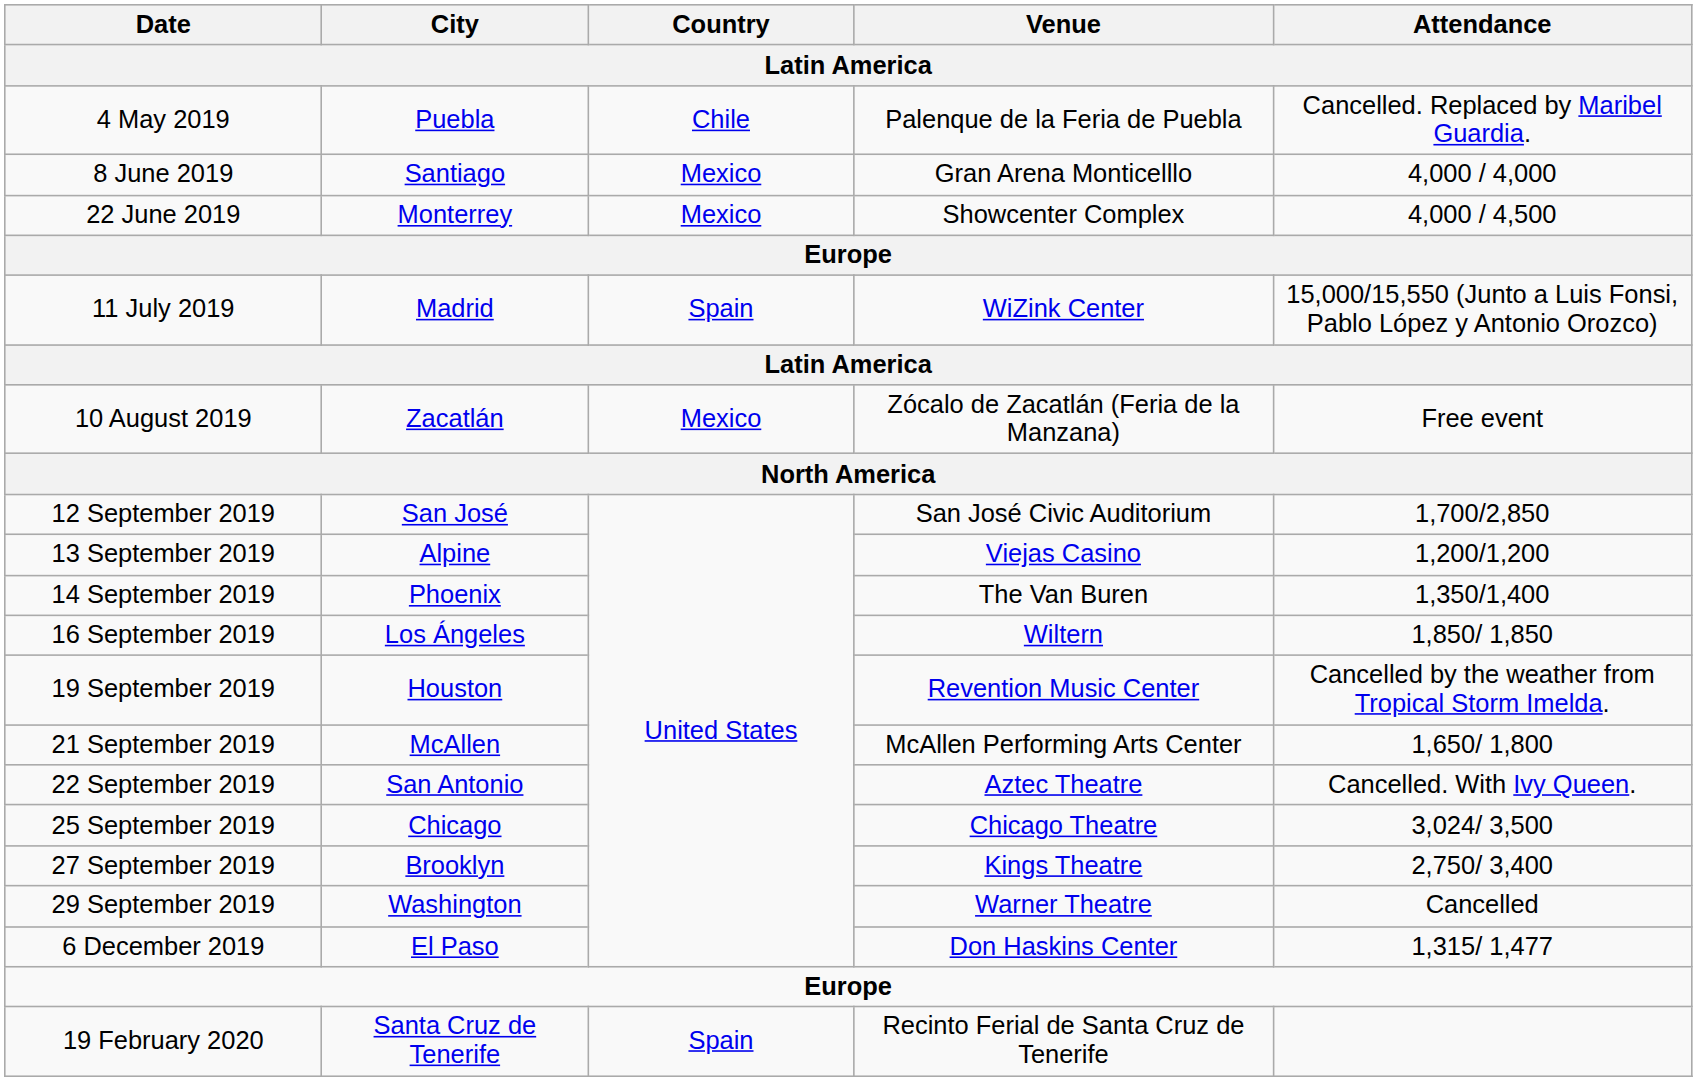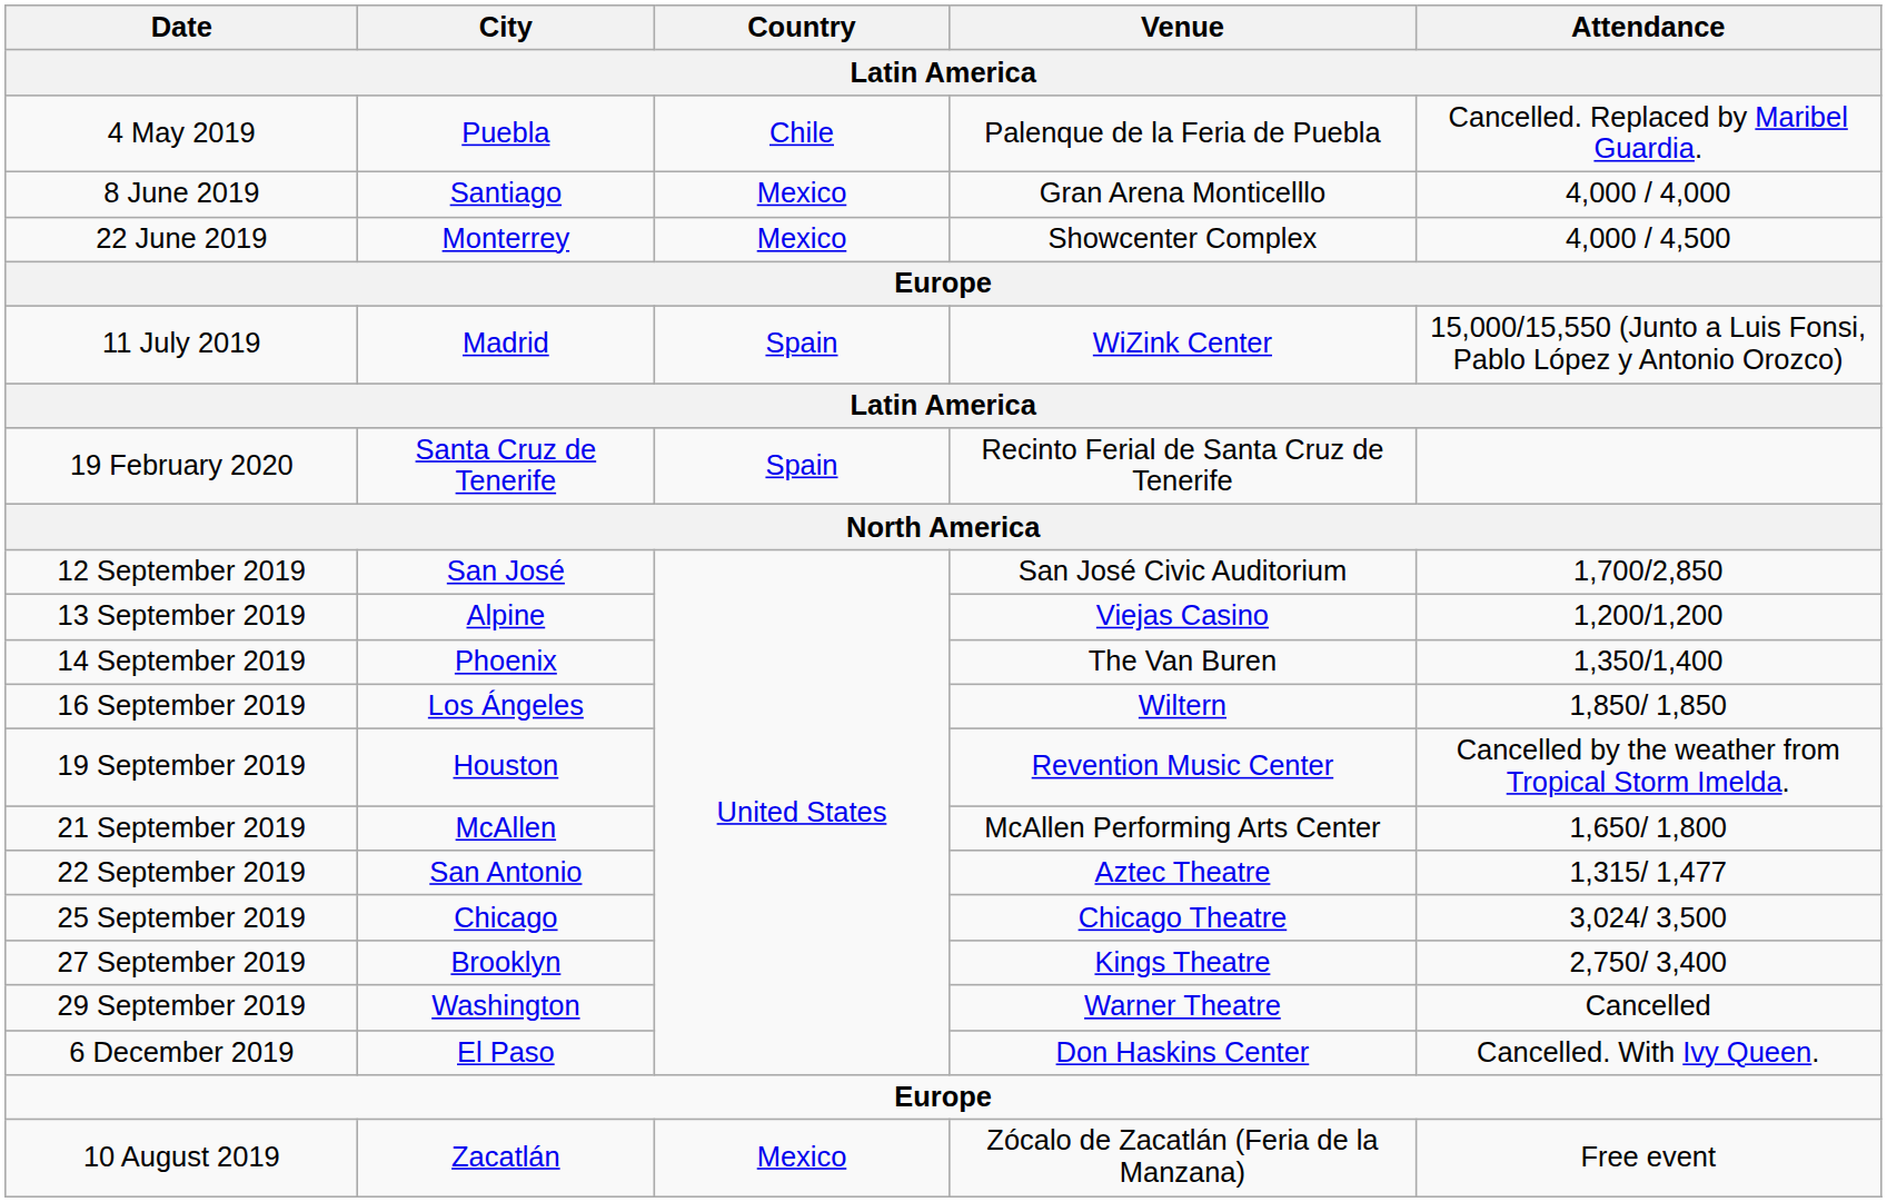 <table class="wikitable" style="text-align:center;">
 <tr>
 <th scope="col" style="width:12em;">Date</th>
 <th scope="col" style="width:10em;">City</th>
 <th scope="col" style="width:10em;">Country</th>
 <th scope="col" style="width:16em;">Venue</th>
 <th scope="col" style="width:16em;">Attendance</th>
 </tr>
 <tr>
 <th colspan= "5"><strong>Latin America</strong></th>
 </tr>
 <tr>
 <td>4 May 2019</td>
 <td><a href='#'>Puebla</a></td>
 <td><a href='#'>Chile</a></td>
 <td>Palenque de la Feria de Puebla</td>
 <td>Cancelled. Replaced by <a href='#'>Maribel Guardia</a>.</td>
 </tr>
 <tr>
 <td>8 June 2019</td>
 <td><a href='#'>Santiago</a></td>
 <td><a href='#'>Mexico</a></td>
 <td>Gran Arena Monticelllo</td>
 <td>4,000 / 4,000</td>
 </tr>
 <tr>
 <td>22 June 2019</td>
 <td><a href='#'>Monterrey</a></td>
 <td><a href='#'>Mexico</a></td>
 <td>Showcenter Complex</td>
 <td>4,000 / 4,500</td>
 </tr>
 <tr>
 <th colspan= "5"><strong>Europe</strong></th>
 </tr>
 <tr>
 <td>11 July 2019</td>
 <td><a href='#'>Madrid</a></td>
 <td><a href='#'>Spain</a></td>
 <td><a href='#'>WiZink Center</a></td>
 <td>15,000/15,550 (Junto a Luis Fonsi, Pablo López y Antonio Orozco)</td>
 </tr>
 <tr>
 <th colspan="5">Latin America</th>
 </tr>
 <tr>
-<td>10 August 2019</td>
-<td><a href='#'>Zacatlán</a></td>
-<td><a href='#'>Mexico</a></td>
-<td>Zócalo de Zacatlán (Feria de la Manzana)</td>
-<td>Free event</td>
+<td>19 February 2020</td>
+<td><a href='#'>Santa Cruz de Tenerife</a></td>
+<td><a href='#'>Spain</a></td>
+<td>Recinto Ferial de Santa Cruz de Tenerife</td>
+<td></td>
 </tr>
 <tr>
 <th colspan="5">North America</th>
 </tr>
 <tr>
 <td>12 September 2019</td>
 <td><a href='#'>San José</a></td>
 <td rowspan="11"><a href='#'>United States</a></td>
 <td>San José Civic Auditorium</td>
 <td>1,700/2,850</td>
 </tr>
 <tr>
 <td>13 September 2019</td>
 <td><a href='#'>Alpine</a></td>
 <td><a href='#'>Viejas Casino</a></td>
 <td>1,200/1,200</td>
 </tr>
 <tr>
 <td>14 September 2019</td>
 <td><a href='#'>Phoenix</a></td>
 <td>The Van Buren</td>
 <td>1,350/1,400</td>
 </tr>
 <tr>
 <td>16 September 2019</td>
 <td><a href='#'>Los Ángeles</a></td>
 <td><a href='#'>Wiltern</a></td>
 <td>1,850/ 1,850</td>
 </tr>
 <tr>
 <td>19 September 2019</td>
 <td><a href='#'>Houston</a></td>
 <td><a href='#'>Revention Music Center</a></td>
 <td>Cancelled by the weather from <a href='#'>Tropical Storm Imelda</a>.</td>
 </tr>
 <tr>
 <td>21 September 2019</td>
 <td><a href='#'>McAllen</a></td>
 <td>McAllen Performing Arts Center</td>
 <td>1,650/ 1,800</td>
 </tr>
 <tr>
 <td>22 September 2019</td>
 <td><a href='#'>San Antonio</a></td>
 <td><a href='#'>Aztec Theatre</a></td>
-<td>Cancelled. With <a href='#'>Ivy Queen</a>.</td>
+<td>1,315/ 1,477</td>
 </tr>
 <tr>
 <td>25 September 2019</td>
 <td><a href='#'>Chicago</a></td>
 <td><a href='#'>Chicago Theatre</a></td>
 <td>3,024/ 3,500</td>
 </tr>
 <tr>
 <td>27 September 2019</td>
 <td><a href='#'>Brooklyn</a></td>
 <td><a href='#'>Kings Theatre</a></td>
 <td>2,750/ 3,400</td>
 </tr>
 <tr>
 <td>29 September 2019</td>
 <td><a href='#'>Washington</a></td>
 <td><a href='#'>Warner Theatre</a></td>
 <td>Cancelled</td>
 </tr>
 <tr>
 <td>6 December 2019</td>
 <td><a href='#'>El Paso</a></td>
 <td><a href='#'>Don Haskins Center</a></td>
-<td>1,315/ 1,477</td>
+<td>Cancelled. With <a href='#'>Ivy Queen</a>.</td>
 </tr>
 <tr>
 <td colspan="5"><strong>Europe</strong></td>
 </tr>
 <tr>
-<td>19 February 2020</td>
-<td><a href='#'>Santa Cruz de Tenerife</a></td>
-<td><a href='#'>Spain</a></td>
-<td>Recinto Ferial de Santa Cruz de Tenerife</td>
-<td></td>
+<td>10 August 2019</td>
+<td><a href='#'>Zacatlán</a></td>
+<td><a href='#'>Mexico</a></td>
+<td>Zócalo de Zacatlán (Feria de la Manzana)</td>
+<td>Free event</td>
 </tr>
 <tr>
 </tr>
 </table>
